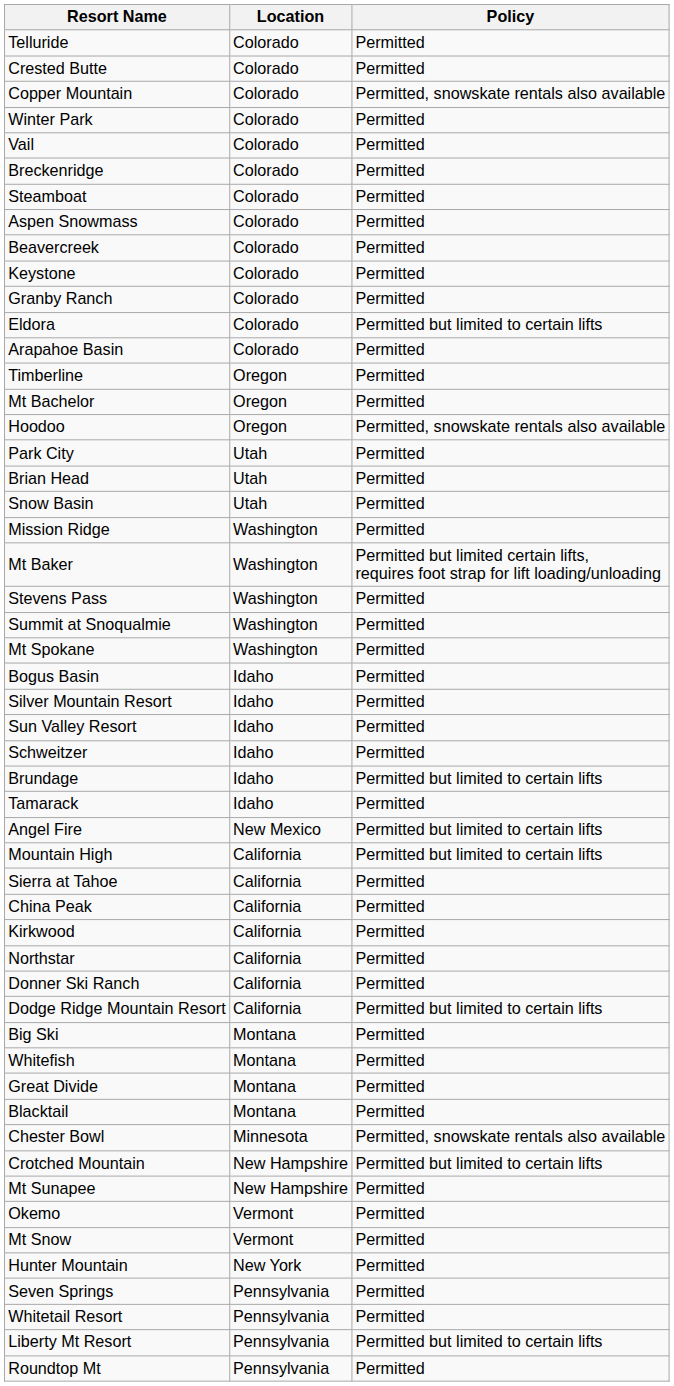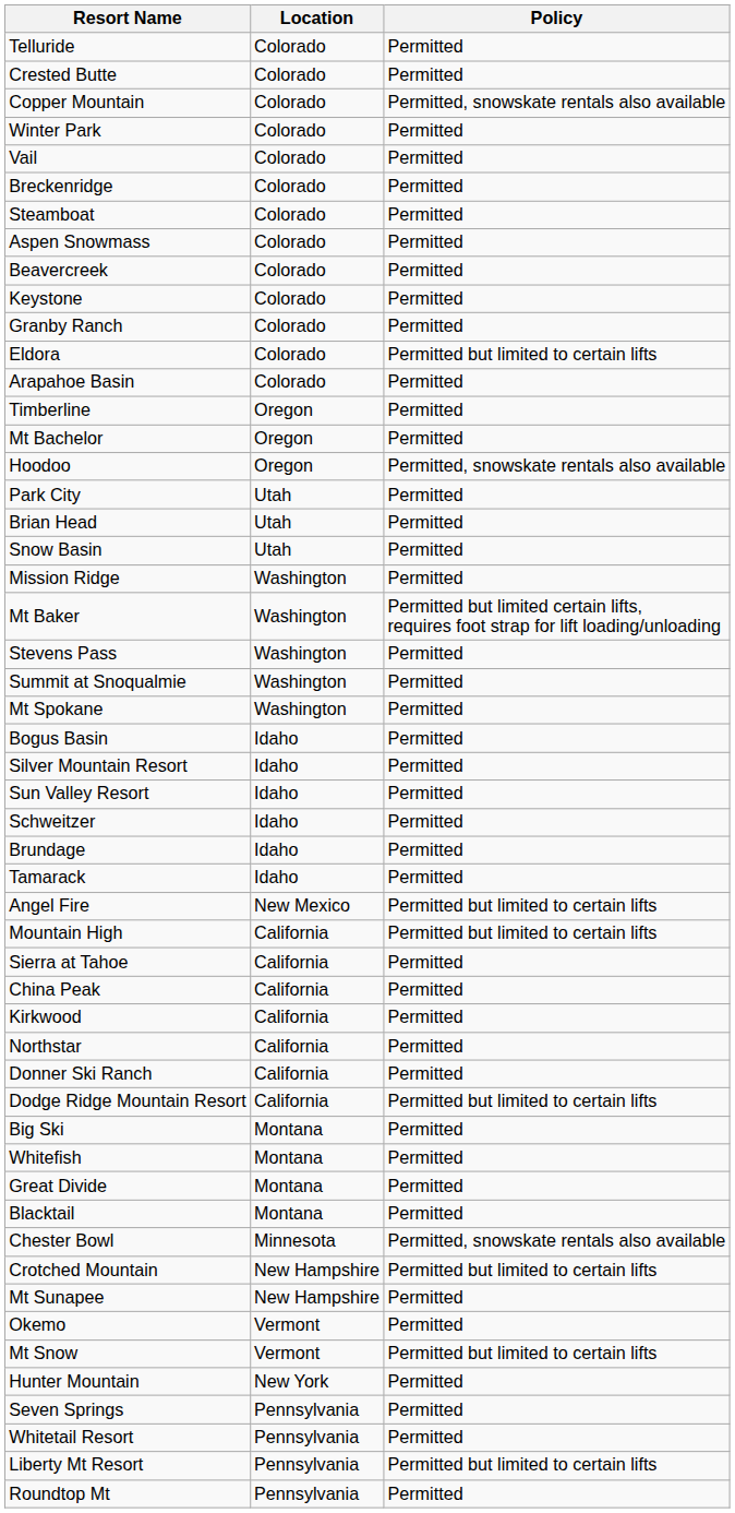 <table class="wikitable sortable mw-collapsible">
 <tr>
 <th>Resort Name</th>
 <th>Location</th>
 <th>Policy</th>
 </tr>
 <tr>
 <td>Telluride</td>
 <td>Colorado</td>
 <td>Permitted</td>
 </tr>
 <tr>
 <td>Crested Butte</td>
 <td>Colorado</td>
 <td>Permitted</td>
 </tr>
 <tr>
 <td>Copper Mountain</td>
 <td>Colorado</td>
 <td>Permitted, snowskate rentals also available</td>
 </tr>
 <tr>
 <td>Winter Park</td>
 <td>Colorado</td>
 <td>Permitted</td>
 </tr>
 <tr>
 <td>Vail</td>
 <td>Colorado</td>
 <td>Permitted</td>
 </tr>
 <tr>
 <td>Breckenridge</td>
 <td>Colorado</td>
 <td>Permitted</td>
 </tr>
 <tr>
 <td>Steamboat</td>
 <td>Colorado</td>
 <td>Permitted</td>
 </tr>
 <tr>
 <td>Aspen Snowmass</td>
 <td>Colorado</td>
 <td>Permitted</td>
 </tr>
 <tr>
 <td>Beavercreek</td>
 <td>Colorado</td>
 <td>Permitted</td>
 </tr>
 <tr>
 <td>Keystone</td>
 <td>Colorado</td>
 <td>Permitted</td>
 </tr>
 <tr>
 <td>Granby Ranch</td>
 <td>Colorado</td>
 <td>Permitted</td>
 </tr>
 <tr>
 <td>Eldora</td>
 <td>Colorado</td>
 <td>Permitted but limited to certain lifts</td>
 </tr>
 <tr>
 <td>Arapahoe Basin</td>
 <td>Colorado</td>
 <td>Permitted</td>
 </tr>
 <tr>
 <td>Timberline</td>
 <td>Oregon</td>
 <td>Permitted</td>
 </tr>
 <tr>
 <td>Mt Bachelor</td>
 <td>Oregon</td>
 <td>Permitted</td>
 </tr>
 <tr>
 <td>Hoodoo</td>
 <td>Oregon</td>
 <td>Permitted, snowskate rentals also available</td>
 </tr>
 <tr>
 <td>Park City</td>
 <td>Utah</td>
 <td>Permitted</td>
 </tr>
 <tr>
 <td>Brian Head</td>
 <td>Utah</td>
 <td>Permitted</td>
 </tr>
 <tr>
 <td>Snow Basin</td>
 <td>Utah</td>
 <td>Permitted</td>
 </tr>
 <tr>
 <td>Mission Ridge</td>
 <td>Washington</td>
 <td>Permitted</td>
 </tr>
 <tr>
 <td>Mt Baker</td>
 <td>Washington</td>
 <td>Permitted but limited certain lifts,<br>requires foot strap for lift loading/unloading</td>
 </tr>
 <tr>
 <td>Stevens Pass</td>
 <td>Washington</td>
 <td>Permitted</td>
 </tr>
 <tr>
 <td>Summit at Snoqualmie</td>
 <td>Washington</td>
 <td>Permitted</td>
 </tr>
 <tr>
 <td>Mt Spokane</td>
 <td>Washington</td>
 <td>Permitted</td>
 </tr>
 <tr>
 <td>Bogus Basin</td>
 <td>Idaho</td>
 <td>Permitted</td>
 </tr>
 <tr>
 <td>Silver Mountain Resort</td>
 <td>Idaho</td>
 <td>Permitted</td>
 </tr>
 <tr>
 <td>Sun Valley Resort</td>
 <td>Idaho</td>
 <td>Permitted</td>
 </tr>
 <tr>
 <td>Schweitzer</td>
 <td>Idaho</td>
 <td>Permitted</td>
 </tr>
 <tr>
 <td>Brundage</td>
 <td>Idaho</td>
-<td>Permitted but limited to certain lifts</td>
+<td>Permitted</td>
 </tr>
 <tr>
 <td>Tamarack</td>
 <td>Idaho</td>
 <td>Permitted</td>
 </tr>
 <tr>
 <td>Angel Fire</td>
 <td>New Mexico</td>
 <td>Permitted but limited to certain lifts</td>
 </tr>
 <tr>
 <td>Mountain High</td>
 <td>California</td>
 <td>Permitted but limited to certain lifts</td>
 </tr>
 <tr>
 <td>Sierra at Tahoe</td>
 <td>California</td>
 <td>Permitted</td>
 </tr>
 <tr>
 <td>China Peak</td>
 <td>California</td>
 <td>Permitted</td>
 </tr>
 <tr>
 <td>Kirkwood</td>
 <td>California</td>
 <td>Permitted</td>
 </tr>
 <tr>
 <td>Northstar</td>
 <td>California</td>
 <td>Permitted</td>
 </tr>
 <tr>
 <td>Donner Ski Ranch</td>
 <td>California</td>
 <td>Permitted</td>
 </tr>
 <tr>
 <td>Dodge Ridge Mountain Resort</td>
 <td>California</td>
 <td>Permitted but limited to certain lifts</td>
 </tr>
 <tr>
 <td>Big Ski</td>
 <td>Montana</td>
 <td>Permitted</td>
 </tr>
 <tr>
 <td>Whitefish</td>
 <td>Montana</td>
 <td>Permitted</td>
 </tr>
 <tr>
 <td>Great Divide</td>
 <td>Montana</td>
 <td>Permitted</td>
 </tr>
 <tr>
 <td>Blacktail</td>
 <td>Montana</td>
 <td>Permitted</td>
 </tr>
 <tr>
 <td>Chester Bowl</td>
 <td>Minnesota</td>
 <td>Permitted, snowskate rentals also available</td>
 </tr>
 <tr>
 <td>Crotched Mountain</td>
 <td>New Hampshire</td>
 <td>Permitted but limited to certain lifts</td>
 </tr>
 <tr>
 <td>Mt Sunapee</td>
 <td>New Hampshire</td>
 <td>Permitted</td>
 </tr>
 <tr>
 <td>Okemo</td>
 <td>Vermont</td>
 <td>Permitted</td>
 </tr>
 <tr>
 <td>Mt Snow</td>
 <td>Vermont</td>
-<td>Permitted</td>
+<td>Permitted but limited to certain lifts</td>
 </tr>
 <tr>
 <td>Hunter Mountain</td>
 <td>New York</td>
 <td>Permitted</td>
 </tr>
 <tr>
 <td>Seven Springs</td>
 <td>Pennsylvania</td>
 <td>Permitted</td>
 </tr>
 <tr>
 <td>Whitetail Resort</td>
 <td>Pennsylvania</td>
 <td>Permitted</td>
 </tr>
 <tr>
 <td>Liberty Mt Resort</td>
 <td>Pennsylvania</td>
 <td>Permitted but limited to certain lifts</td>
 </tr>
 <tr>
 <td>Roundtop Mt</td>
 <td>Pennsylvania</td>
 <td>Permitted</td>
 </tr>
 </table>
